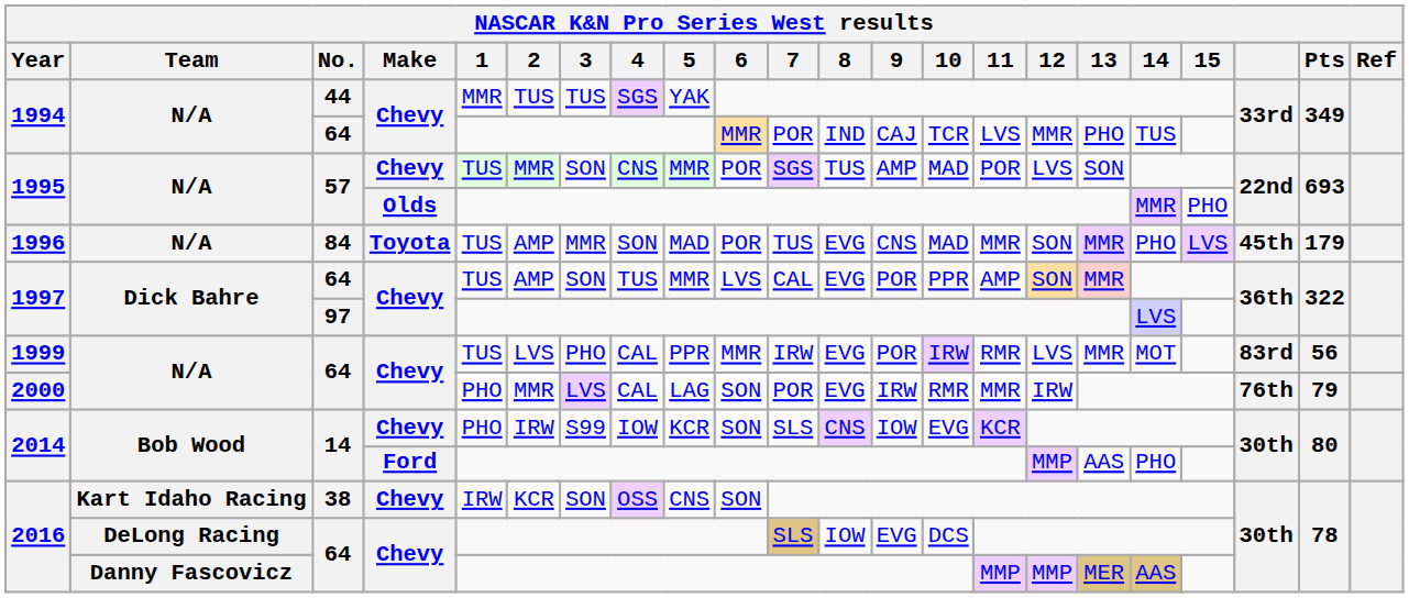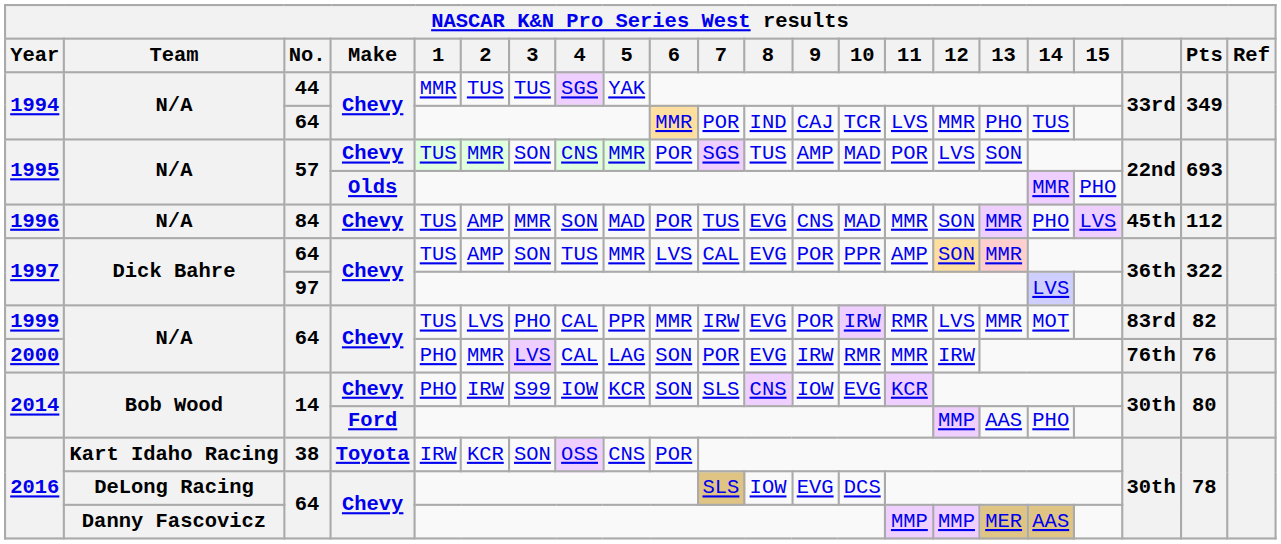 <table class="wikitable" style="text-align:center; font-size:75%">
 <tr>
 <th colspan=23><a href='#'>NASCAR K&N Pro Series West</a> results</th>
 </tr>
 <tr>
 <th>Year</th>
 <th>Team</th>
 <th>No.</th>
 <th>Make</th>
 <th>1</th>
 <th>2</th>
 <th>3</th>
 <th>4</th>
 <th>5</th>
 <th>6</th>
 <th>7</th>
 <th>8</th>
 <th>9</th>
 <th>10</th>
 <th>11</th>
 <th>12</th>
 <th>13</th>
 <th>14</th>
 <th>15</th>
 <th></th>
 <th>Pts</th>
 <th>Ref</th>
 </tr>
 <tr>
 <th rowspan=2><a href='#'>1994</a></th>
 <th rowspan=2>N/A</th>
 <th>44</th>
 <th rowspan=2><a href='#'>Chevy</a></th>
 <td><a href='#'>MMR</a></td>
 <td><a href='#'>TUS</a></td>
 <td><a href='#'>TUS</a></td>
 <td style="background:#EFCFFF;"><a href='#'>SGS</a><br></td>
 <td><a href='#'>YAK</a></td>
 <td colspan=10></td>
 <th rowspan=2>33rd</th>
 <th rowspan=2>349</th>
 <th rowspan=2></th>
 </tr>
 <tr>
 <th>64</th>
 <td colspan=5></td>
 <td style="background:#FFDF9F;"><a href='#'>MMR</a><br></td>
 <td><a href='#'>POR</a></td>
 <td><a href='#'>IND</a></td>
 <td><a href='#'>CAJ</a></td>
 <td><a href='#'>TCR</a></td>
 <td><a href='#'>LVS</a></td>
 <td><a href='#'>MMR</a></td>
 <td><a href='#'>PHO</a></td>
 <td><a href='#'>TUS</a></td>
 <td></td>
 </tr>
 <tr>
 <th rowspan=2><a href='#'>1995</a></th>
 <th rowspan=2>N/A</th>
 <th rowspan=2>57</th>
 <th><a href='#'>Chevy</a></th>
 <td style="background:#DFFFDF;"><a href='#'>TUS</a><br></td>
 <td style="background:#DFFFDF;"><a href='#'>MMR</a><br></td>
 <td><a href='#'>SON</a></td>
 <td style="background:#DFFFDF;"><a href='#'>CNS</a><br></td>
 <td style="background:#DFFFDF;"><a href='#'>MMR</a><br></td>
 <td><a href='#'>POR</a></td>
 <td style="background:#EFCFFF;"><a href='#'>SGS</a><br></td>
 <td><a href='#'>TUS</a></td>
 <td><a href='#'>AMP</a></td>
 <td><a href='#'>MAD</a></td>
 <td><a href='#'>POR</a></td>
 <td><a href='#'>LVS</a></td>
 <td><a href='#'>SON</a></td>
 <td colspan=2></td>
 <th rowspan=2>22nd</th>
 <th rowspan=2>693</th>
 <th rowspan=2></th>
 </tr>
 <tr>
 <th><a href='#'>Olds</a></th>
 <td colspan=13></td>
 <td style="background:#EFCFFF;"><a href='#'>MMR</a><br></td>
 <td><a href='#'>PHO</a></td>
 </tr>
 <tr>
 <th><a href='#'>1996</a></th>
 <th>N/A</th>
 <th>84</th>
-<th><a href='#'>Toyota</a></th>
+<th><a href='#'>Chevy</a></th>
 <td><a href='#'>TUS</a></td>
 <td><a href='#'>AMP</a></td>
 <td><a href='#'>MMR</a></td>
 <td><a href='#'>SON</a></td>
 <td><a href='#'>MAD</a></td>
 <td><a href='#'>POR</a></td>
 <td><a href='#'>TUS</a></td>
 <td><a href='#'>EVG</a></td>
 <td><a href='#'>CNS</a></td>
 <td><a href='#'>MAD</a></td>
 <td><a href='#'>MMR</a></td>
 <td><a href='#'>SON</a></td>
 <td style="background:#EFCFFF;"><a href='#'>MMR</a><br></td>
 <td><a href='#'>PHO</a></td>
 <td style="background:#EFCFFF;"><a href='#'>LVS</a><br></td>
 <th>45th</th>
-<th>179</th>
+<th>112</th>
 <th></th>
 </tr>
 <tr>
 <th rowspan=2><a href='#'>1997</a></th>
 <th rowspan=2>Dick Bahre</th>
 <th>64</th>
 <th rowspan=2><a href='#'>Chevy</a></th>
 <td><a href='#'>TUS</a></td>
 <td><a href='#'>AMP</a></td>
 <td><a href='#'>SON</a></td>
 <td><a href='#'>TUS</a></td>
 <td><a href='#'>MMR</a></td>
 <td><a href='#'>LVS</a></td>
 <td><a href='#'>CAL</a></td>
 <td><a href='#'>EVG</a></td>
 <td><a href='#'>POR</a></td>
 <td><a href='#'>PPR</a></td>
 <td><a href='#'>AMP</a></td>
 <td style="background:#FFDF9F;"><a href='#'>SON</a><br></td>
 <td style="background:#FFCFCF;"><a href='#'>MMR</a><br></td>
 <td colspan=2></td>
 <th rowspan=2>36th</th>
 <th rowspan=2>322</th>
 <th rowspan=2></th>
 </tr>
 <tr>
 <th>97</th>
 <td colspan=13></td>
 <td style="background:#CFCFFF;"><a href='#'>LVS</a><br></td>
 <td></td>
 </tr>
 <tr>
 <th><a href='#'>1999</a></th>
 <th rowspan=2>N/A</th>
 <th rowspan=2>64</th>
 <th rowspan=2><a href='#'>Chevy</a></th>
 <td><a href='#'>TUS</a></td>
 <td><a href='#'>LVS</a></td>
 <td><a href='#'>PHO</a></td>
 <td><a href='#'>CAL</a></td>
 <td><a href='#'>PPR</a></td>
 <td><a href='#'>MMR</a></td>
 <td><a href='#'>IRW</a></td>
 <td><a href='#'>EVG</a></td>
 <td><a href='#'>POR</a></td>
 <td style="background:#EFCFFF;"><a href='#'>IRW</a><br></td>
 <td><a href='#'>RMR</a></td>
 <td><a href='#'>LVS</a></td>
 <td><a href='#'>MMR</a></td>
 <td><a href='#'>MOT</a></td>
 <td></td>
 <th>83rd</th>
-<th>56</th>
+<th>82</th>
 <th></th>
 </tr>
 <tr>
 <th><a href='#'>2000</a></th>
 <td><a href='#'>PHO</a></td>
 <td><a href='#'>MMR</a></td>
 <td style="background:#EFCFFF;"><a href='#'>LVS</a><br></td>
 <td><a href='#'>CAL</a></td>
 <td><a href='#'>LAG</a></td>
 <td><a href='#'>SON</a></td>
 <td><a href='#'>POR</a></td>
 <td><a href='#'>EVG</a></td>
 <td><a href='#'>IRW</a></td>
 <td><a href='#'>RMR</a></td>
 <td><a href='#'>MMR</a></td>
 <td><a href='#'>IRW</a></td>
 <td colspan=3></td>
 <th>76th</th>
-<th>79</th>
+<th>76</th>
 <th></th>
 </tr>
 <tr>
 <th rowspan=2><a href='#'>2014</a></th>
 <th rowspan=2>Bob Wood</th>
 <th rowspan=2>14</th>
 <th><a href='#'>Chevy</a></th>
 <td><a href='#'>PHO</a></td>
 <td><a href='#'>IRW</a></td>
 <td><a href='#'>S99</a></td>
 <td><a href='#'>IOW</a></td>
 <td><a href='#'>KCR</a></td>
 <td><a href='#'>SON</a></td>
 <td><a href='#'>SLS</a></td>
 <td style="background:#EFCFFF;"><a href='#'>CNS</a><br></td>
 <td><a href='#'>IOW</a></td>
 <td><a href='#'>EVG</a></td>
 <td style="background:#EFCFFF;"><a href='#'>KCR</a><br></td>
 <td colspan=4></td>
 <th rowspan=2>30th</th>
 <th rowspan=2>80</th>
 <th rowspan=2></th>
 </tr>
 <tr>
 <th><a href='#'>Ford</a></th>
 <td colspan=11></td>
 <td style="background:#EFCFFF;"><a href='#'>MMP</a><br></td>
 <td><a href='#'>AAS</a></td>
 <td><a href='#'>PHO</a></td>
 <td></td>
 </tr>
 <tr>
 <th rowspan=3><a href='#'>2016</a></th>
 <th>Kart Idaho Racing</th>
 <th>38</th>
-<th><a href='#'>Chevy</a></th>
+<th><a href='#'>Toyota</a></th>
 <td><a href='#'>IRW</a></td>
 <td><a href='#'>KCR</a></td>
 <td><a href='#'>SON</a></td>
 <td style="background:#EFCFFF;"><a href='#'>OSS</a><br></td>
 <td><a href='#'>CNS</a></td>
-<td><a href='#'>SON</a></td>
+<td><a href='#'>POR</a></td>
 <td colspan=9></td>
 <th rowspan=3>30th</th>
 <th rowspan=3>78</th>
 <th rowspan=3></th>
 </tr>
 <tr>
 <th>DeLong Racing</th>
 <th rowspan=2>64</th>
 <th rowspan=2><a href='#'>Chevy</a></th>
 <td colspan=6></td>
 <td style="background:#DFC484;"><a href='#'>SLS</a><br></td>
 <td><a href='#'>IOW</a></td>
 <td><a href='#'>EVG</a></td>
 <td><a href='#'>DCS</a></td>
 <td colspan=5></td>
 </tr>
 <tr>
 <th>Danny Fascovicz</th>
 <td colspan=10></td>
 <td style="background:#EFCFFF;"><a href='#'>MMP</a><br></td>
 <td style="background:#EFCFFF;"><a href='#'>MMP</a><br></td>
 <td style="background:#DFC484;"><a href='#'>MER</a><br></td>
 <td style="background:#DFC484;"><a href='#'>AAS</a><br></td>
 <td></td>
 </tr>
 </table>
